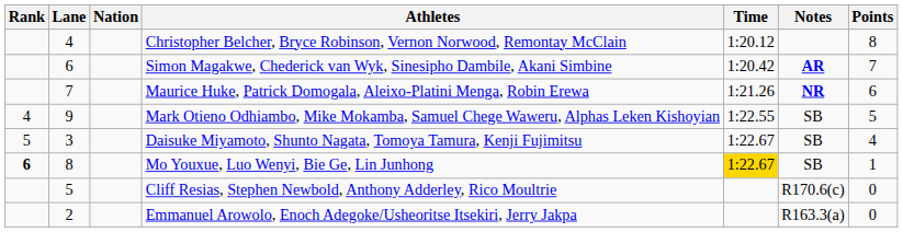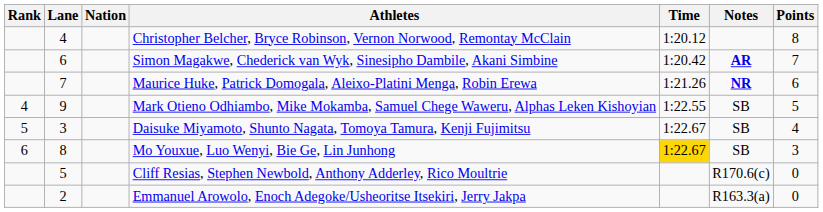 <table class="wikitable sortable" style="text-align:center">
 <tr>
 <th>Rank</th>
 <th>Lane</th>
 <th>Nation</th>
 <th>Athletes</th>
 <th>Time</th>
 <th>Notes</th>
 <th>Points</th>
 </tr>
 <tr>
 <td></td>
 <td>4</td>
 <td align=left></td>
 <td align=left><a href='#'>Christopher Belcher</a>, <a href='#'>Bryce Robinson</a>, <a href='#'>Vernon Norwood</a>, <a href='#'>Remontay McClain</a></td>
 <td>1:20.12</td>
 <td></td>
 <td>8</td>
 </tr>
 <tr>
 <td></td>
 <td>6</td>
 <td align=left></td>
 <td align=left><a href='#'>Simon Magakwe</a>, <a href='#'>Chederick van Wyk</a>, <a href='#'>Sinesipho Dambile</a>, <a href='#'>Akani Simbine</a></td>
 <td>1:20.42</td>
 <td><strong><a href='#'>AR</a></strong></td>
 <td>7</td>
 </tr>
 <tr>
 <td></td>
 <td>7</td>
 <td align=left></td>
 <td align=left><a href='#'>Maurice Huke</a>, <a href='#'>Patrick Domogala</a>, <a href='#'>Aleixo-Platini Menga</a>, <a href='#'>Robin Erewa</a></td>
 <td>1:21.26</td>
 <td><strong><a href='#'>NR</a></strong></td>
 <td>6</td>
 </tr>
 <tr>
 <td>4</td>
 <td>9</td>
 <td align=left></td>
 <td align=left><a href='#'>Mark Otieno Odhiambo</a>, <a href='#'>Mike Mokamba</a>, <a href='#'>Samuel Chege Waweru</a>, <a href='#'>Alphas Leken Kishoyian</a></td>
 <td>1:22.55</td>
 <td>SB</td>
 <td>5</td>
 </tr>
 <tr>
 <td>5</td>
 <td>3</td>
 <td align=left></td>
 <td align=left><a href='#'>Daisuke Miyamoto</a>, <a href='#'>Shunto Nagata</a>, <a href='#'>Tomoya Tamura</a>, <a href='#'>Kenji Fujimitsu</a></td>
 <td>1:22.67</td>
 <td>SB</td>
 <td>4</td>
 </tr>
 <tr>
-<td><strong>6</strong></td>
+<td>6</td>
 <td>8</td>
 <td align=left></td>
 <td align=left><a href='#'>Mo Youxue</a>, <a href='#'>Luo Wenyi</a>, <a href='#'>Bie Ge</a>, <a href='#'>Lin Junhong</a></td>
 <td style="background: gold;">1:22.67</td>
 <td>SB</td>
-<td>1</td>
+<td>3</td>
 </tr>
 <tr>
 <td></td>
 <td>5</td>
 <td align=left></td>
 <td align=left><a href='#'>Cliff Resias</a>, <a href='#'>Stephen Newbold</a>, <a href='#'>Anthony Adderley</a>, <a href='#'>Rico Moultrie</a></td>
 <td></td>
 <td>R170.6(c)</td>
 <td>0</td>
 </tr>
 <tr>
 <td></td>
 <td>2</td>
 <td align=left></td>
 <td align=left><a href='#'>Emmanuel Arowolo</a>, <a href='#'>Enoch Adegoke/Usheoritse Itsekiri</a>, <a href='#'>Jerry Jakpa</a></td>
 <td></td>
 <td>R163.3(a)</td>
 <td>0</td>
 </tr>
 </table>
